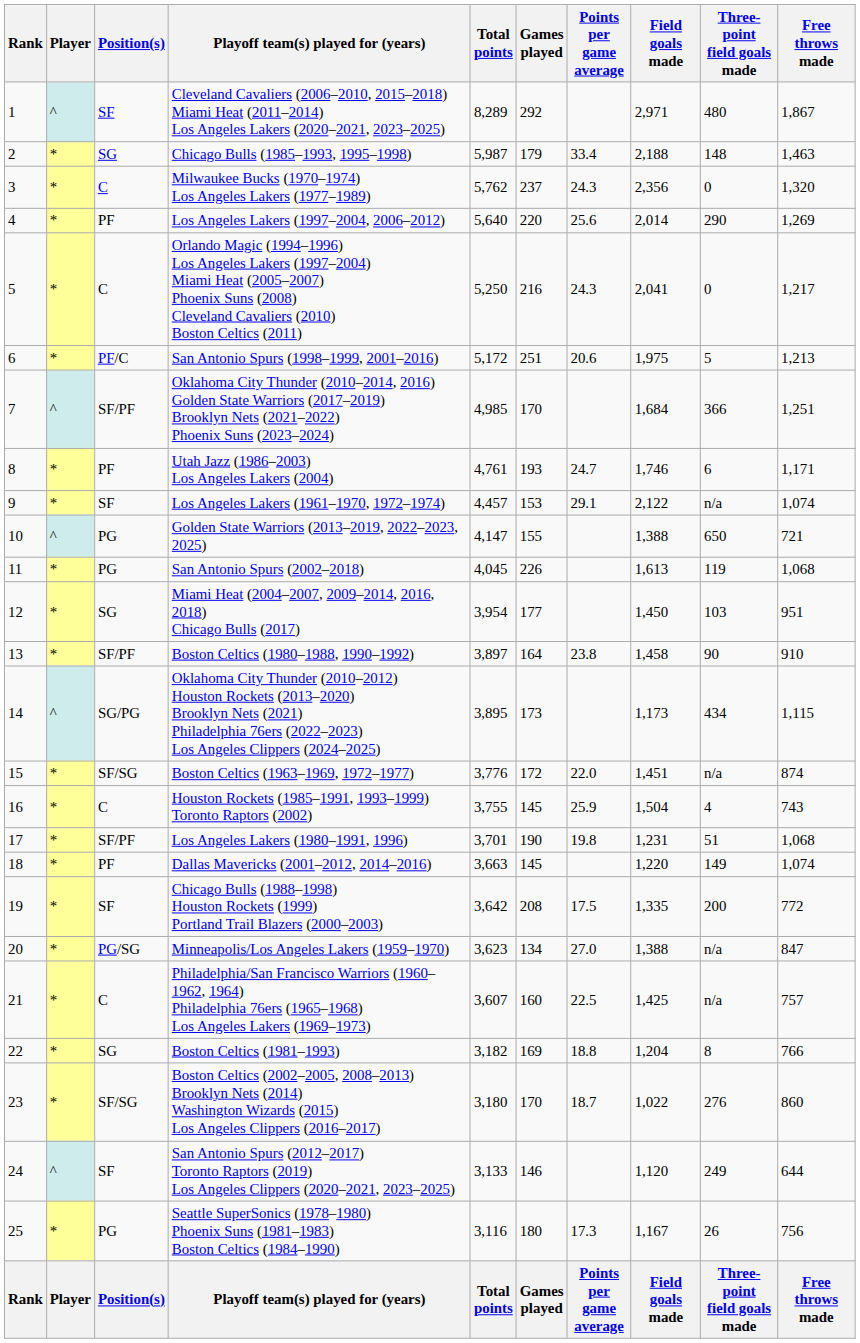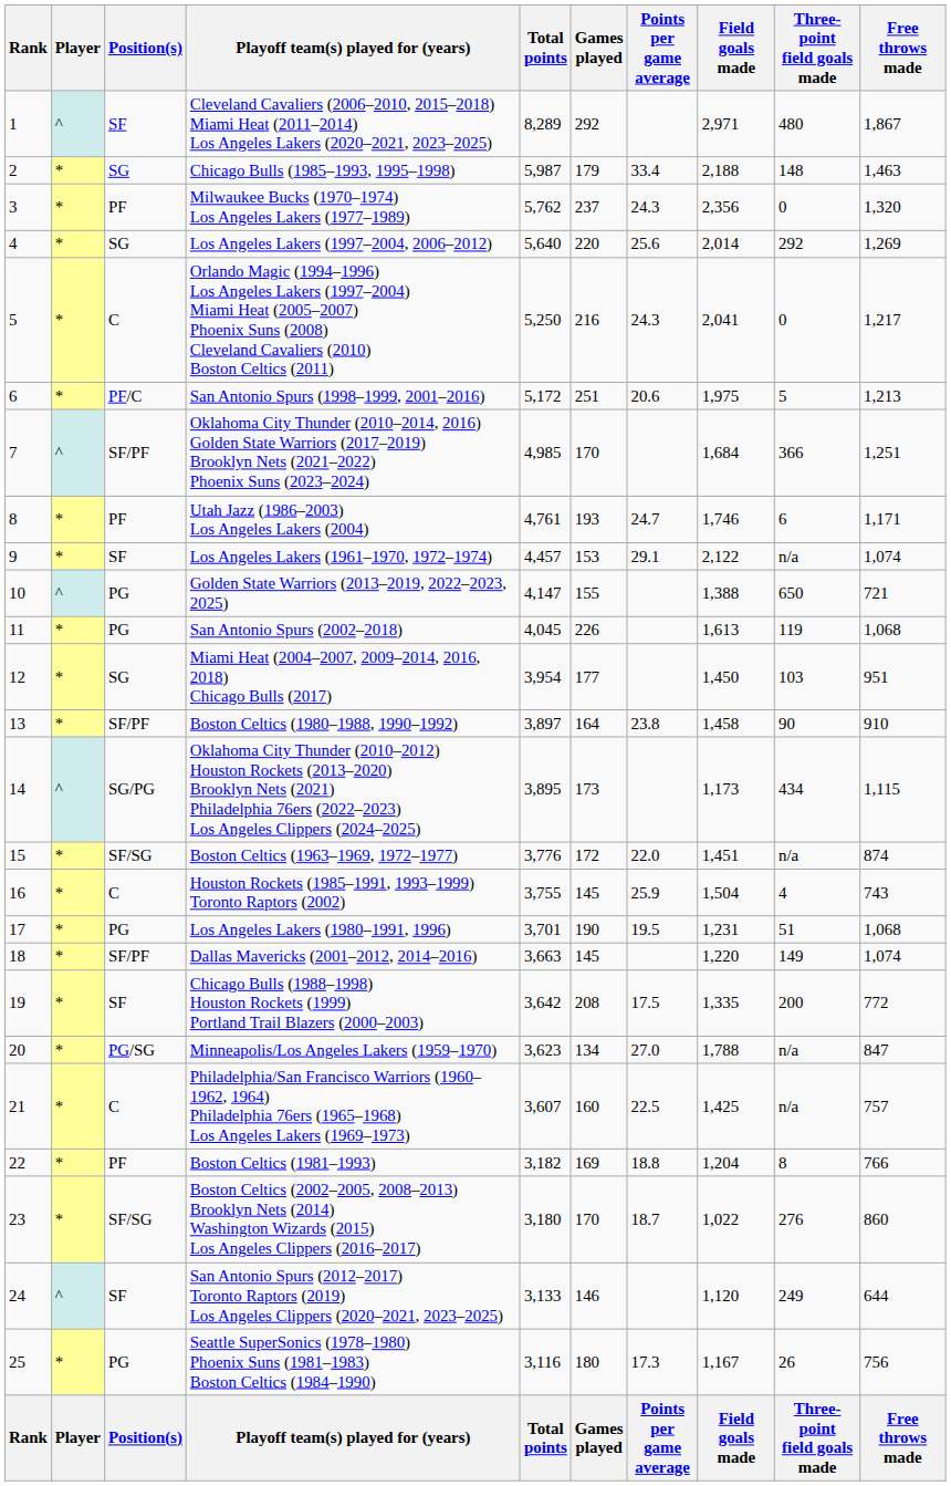 <table class="wikitable sortable" style="font-size: 95%;">
 <tr>
 <th>Rank</th>
 <th>Player</th>
 <th><a href='#'>Position(s)</a></th>
 <th class="unsortable">Playoff team(s) played for (years)</th>
 <th>Total <br> <a href='#'>points</a></th>
 <th>Games <br> played</th>
 <th><a href='#'>Points <br> per game</a><br><a href='#'>average</a></th>
 <th><a href='#'>Field goals</a><br>made</th>
 <th><a href='#'>Three-point<br>field goals</a><br>made</th>
 <th><a href='#'>Free throws</a><br> made</th>
 </tr>
 <tr>
 <td>1</td>
 <td bgcolor="#CFECEC">^</td>
 <td><a href='#'>SF</a></td>
 <td><a href='#'>Cleveland Cavaliers</a> (<a href='#'>2006</a>–<a href='#'>2010</a>, <a href='#'>2015</a>–<a href='#'>2018</a>)<br><a href='#'>Miami Heat</a> (<a href='#'>2011</a>–<a href='#'>2014</a>)<br><a href='#'>Los Angeles Lakers</a> (<a href='#'>2020</a>–<a href='#'>2021</a>, <a href='#'>2023</a>–<a href='#'>2025</a>)</td>
 <td>8,289</td>
 <td>292</td>
 <td></td>
 <td>2,971</td>
 <td>480</td>
 <td>1,867</td>
 </tr>
 <tr>
 <td>2</td>
 <td bgcolor="#FFFF99">*</td>
 <td><a href='#'>SG</a></td>
 <td><a href='#'>Chicago Bulls</a> (<a href='#'>1985</a>–<a href='#'>1993</a>, <a href='#'>1995</a>–<a href='#'>1998</a>)</td>
 <td>5,987</td>
 <td>179</td>
 <td>33.4</td>
 <td>2,188</td>
 <td>148</td>
 <td>1,463</td>
 </tr>
 <tr>
 <td>3</td>
 <td bgcolor="#FFFF99">*</td>
-<td><a href='#'>C</a></td>
+<td>PF</td>
 <td><a href='#'>Milwaukee Bucks</a> (<a href='#'>1970</a>–<a href='#'>1974</a>)<br><a href='#'>Los Angeles Lakers</a> (<a href='#'>1977</a>–<a href='#'>1989</a>)</td>
 <td>5,762</td>
 <td>237</td>
 <td>24.3</td>
 <td>2,356</td>
 <td>0</td>
 <td>1,320</td>
 </tr>
 <tr>
 <td>4</td>
 <td bgcolor="#FFFF99">*</td>
-<td>PF</td>
+<td>SG</td>
 <td><a href='#'>Los Angeles Lakers</a> (<a href='#'>1997</a>–<a href='#'>2004</a>, <a href='#'>2006</a>–<a href='#'>2012</a>)</td>
 <td>5,640</td>
 <td>220</td>
 <td>25.6</td>
 <td>2,014</td>
-<td>290</td>
+<td>292</td>
 <td>1,269</td>
 </tr>
 <tr>
 <td>5</td>
 <td bgcolor="#FFFF99">*</td>
 <td>C</td>
 <td><a href='#'>Orlando Magic</a> (<a href='#'>1994</a>–<a href='#'>1996</a>)<br><a href='#'>Los Angeles Lakers</a> (<a href='#'>1997</a>–<a href='#'>2004</a>)<br><a href='#'>Miami Heat</a> (<a href='#'>2005</a>–<a href='#'>2007</a>)<br><a href='#'>Phoenix Suns</a> (<a href='#'>2008</a>)<br><a href='#'>Cleveland Cavaliers</a> (<a href='#'>2010</a>)<br><a href='#'>Boston Celtics</a> (<a href='#'>2011</a>)</td>
 <td>5,250</td>
 <td>216</td>
 <td>24.3</td>
 <td>2,041</td>
 <td>0</td>
 <td>1,217</td>
 </tr>
 <tr>
 <td>6</td>
 <td bgcolor="#FFFF99">*</td>
 <td><a href='#'>PF</a>/C</td>
 <td><a href='#'>San Antonio Spurs</a> (<a href='#'>1998</a>–<a href='#'>1999</a>, <a href='#'>2001</a>–<a href='#'>2016</a>)</td>
 <td>5,172</td>
 <td>251</td>
 <td>20.6</td>
 <td>1,975</td>
 <td>5</td>
 <td>1,213</td>
 </tr>
 <tr>
 <td>7</td>
 <td bgcolor="#CFECEC">^</td>
 <td>SF/PF</td>
 <td><a href='#'>Oklahoma City Thunder</a> (<a href='#'>2010</a>–<a href='#'>2014</a>, <a href='#'>2016</a>)<br><a href='#'>Golden State Warriors</a> (<a href='#'>2017</a>–<a href='#'>2019</a>)<br><a href='#'>Brooklyn Nets</a> (<a href='#'>2021</a>–<a href='#'>2022</a>)<br><a href='#'>Phoenix Suns</a> (<a href='#'>2023</a>–<a href='#'>2024</a>)</td>
 <td>4,985</td>
 <td>170</td>
 <td></td>
 <td>1,684</td>
 <td>366</td>
 <td>1,251</td>
 </tr>
 <tr>
 <td>8</td>
 <td bgcolor="#FFFF99">*</td>
 <td>PF</td>
 <td><a href='#'>Utah Jazz</a> (<a href='#'>1986</a>–<a href='#'>2003</a>)<br><a href='#'>Los Angeles Lakers</a> (<a href='#'>2004</a>)</td>
 <td>4,761</td>
 <td>193</td>
 <td>24.7</td>
 <td>1,746</td>
 <td>6</td>
 <td>1,171</td>
 </tr>
 <tr>
 <td>9</td>
 <td bgcolor="#FFFF99">*</td>
 <td>SF</td>
 <td><a href='#'>Los Angeles Lakers</a> (<a href='#'>1961</a>–<a href='#'>1970</a>, <a href='#'>1972</a>–<a href='#'>1974</a>)</td>
 <td>4,457</td>
 <td>153</td>
 <td>29.1</td>
 <td>2,122</td>
 <td>n/a</td>
 <td>1,074</td>
 </tr>
 <tr>
 <td>10</td>
 <td bgcolor="#CFECEC">^</td>
 <td>PG</td>
 <td><a href='#'>Golden State Warriors</a> (<a href='#'>2013</a>–<a href='#'>2019</a>, <a href='#'>2022</a>–<a href='#'>2023</a>, <a href='#'>2025</a>)</td>
 <td>4,147</td>
 <td>155</td>
 <td></td>
 <td>1,388</td>
 <td>650</td>
 <td>721</td>
 </tr>
 <tr>
 <td>11</td>
 <td bgcolor="#FFFF99">*</td>
 <td>PG</td>
 <td><a href='#'>San Antonio Spurs</a> (<a href='#'>2002</a>–<a href='#'>2018</a>)</td>
 <td>4,045</td>
 <td>226</td>
 <td></td>
 <td>1,613</td>
 <td>119</td>
 <td>1,068</td>
 </tr>
 <tr>
 <td>12</td>
 <td bgcolor="FFFF99">*</td>
 <td>SG</td>
 <td><a href='#'>Miami Heat</a> (<a href='#'>2004</a>–<a href='#'>2007</a>, <a href='#'>2009</a>–<a href='#'>2014</a>, <a href='#'>2016</a>, <a href='#'>2018</a>)<br><a href='#'>Chicago Bulls</a> (<a href='#'>2017</a>)</td>
 <td>3,954</td>
 <td>177</td>
 <td></td>
 <td>1,450</td>
 <td>103</td>
 <td>951</td>
 </tr>
 <tr>
 <td>13</td>
 <td bgcolor="#FFFF99">*</td>
 <td>SF/PF</td>
 <td><a href='#'>Boston Celtics</a> (<a href='#'>1980</a>–<a href='#'>1988</a>, <a href='#'>1990</a>–<a href='#'>1992</a>)</td>
 <td>3,897</td>
 <td>164</td>
 <td>23.8</td>
 <td>1,458</td>
 <td>90</td>
 <td>910</td>
 </tr>
 <tr>
 <td>14</td>
 <td bgcolor="#CFECEC">^</td>
 <td>SG/PG</td>
 <td><a href='#'>Oklahoma City Thunder</a> (<a href='#'>2010</a>–<a href='#'>2012</a>)<br><a href='#'>Houston Rockets</a> (<a href='#'>2013</a>–<a href='#'>2020</a>)<br><a href='#'>Brooklyn Nets</a> (<a href='#'>2021</a>)<br><a href='#'>Philadelphia 76ers</a> (<a href='#'>2022</a>–<a href='#'>2023</a>)<br><a href='#'>Los Angeles Clippers</a> (<a href='#'>2024</a>–<a href='#'>2025</a>)</td>
 <td>3,895</td>
 <td>173</td>
 <td></td>
 <td>1,173</td>
 <td>434</td>
 <td>1,115</td>
 </tr>
 <tr>
 <td>15</td>
 <td bgcolor="#FFFF99">*</td>
 <td>SF/SG</td>
 <td><a href='#'>Boston Celtics</a> (<a href='#'>1963</a>–<a href='#'>1969</a>, <a href='#'>1972</a>–<a href='#'>1977</a>)</td>
 <td>3,776</td>
 <td>172</td>
 <td>22.0</td>
 <td>1,451</td>
 <td>n/a</td>
 <td>874</td>
 </tr>
 <tr>
 <td>16</td>
 <td bgcolor="#FFFF99">*</td>
 <td>C</td>
 <td><a href='#'>Houston Rockets</a> (<a href='#'>1985</a>–<a href='#'>1991</a>, <a href='#'>1993</a>–<a href='#'>1999</a>)<br><a href='#'>Toronto Raptors</a> (<a href='#'>2002</a>)</td>
 <td>3,755</td>
 <td>145</td>
 <td>25.9</td>
 <td>1,504</td>
 <td>4</td>
 <td>743</td>
 </tr>
 <tr>
 <td>17</td>
 <td bgcolor="#FFFF99">*</td>
-<td>SF/PF</td>
+<td>PG</td>
 <td><a href='#'>Los Angeles Lakers</a> (<a href='#'>1980</a>–<a href='#'>1991</a>, <a href='#'>1996</a>)</td>
 <td>3,701</td>
 <td>190</td>
-<td>19.8</td>
+<td>19.5</td>
 <td>1,231</td>
 <td>51</td>
 <td>1,068</td>
 </tr>
 <tr>
 <td>18</td>
 <td bgcolor="#FFFF99">*</td>
-<td>PF</td>
+<td>SF/PF</td>
 <td><a href='#'>Dallas Mavericks</a> (<a href='#'>2001</a>–<a href='#'>2012</a>, <a href='#'>2014</a>–<a href='#'>2016</a>)</td>
 <td>3,663</td>
 <td>145</td>
 <td></td>
 <td>1,220</td>
 <td>149</td>
 <td>1,074</td>
 </tr>
 <tr>
 <td>19</td>
 <td bgcolor="#FFFF99">*</td>
 <td>SF</td>
 <td><a href='#'>Chicago Bulls</a> (<a href='#'>1988</a>–<a href='#'>1998</a>)<br><a href='#'>Houston Rockets</a> (<a href='#'>1999</a>)<br><a href='#'>Portland Trail Blazers</a> (<a href='#'>2000</a>–<a href='#'>2003</a>)</td>
 <td>3,642</td>
 <td>208</td>
 <td>17.5</td>
 <td>1,335</td>
 <td>200</td>
 <td>772</td>
 </tr>
 <tr>
 <td>20</td>
 <td bgcolor="#FFFF99">*</td>
 <td><a href='#'>PG</a>/SG</td>
 <td><a href='#'>Minneapolis/Los Angeles Lakers</a> (<a href='#'>1959</a>–<a href='#'>1970</a>)</td>
 <td>3,623</td>
 <td>134</td>
 <td>27.0</td>
-<td>1,388</td>
+<td>1,788</td>
 <td>n/a</td>
 <td>847</td>
 </tr>
 <tr>
 <td>21</td>
 <td bgcolor="#FFFF99">*</td>
 <td>C</td>
 <td><a href='#'>Philadelphia/San Francisco Warriors</a> (<a href='#'>1960</a>–<a href='#'>1962</a>, <a href='#'>1964</a>)<br><a href='#'>Philadelphia 76ers</a> (<a href='#'>1965</a>–<a href='#'>1968</a>)<br><a href='#'>Los Angeles Lakers</a> (<a href='#'>1969</a>–<a href='#'>1973</a>)</td>
 <td>3,607</td>
 <td>160</td>
 <td>22.5</td>
 <td>1,425</td>
 <td>n/a</td>
 <td>757</td>
 </tr>
 <tr>
 <td>22</td>
 <td bgcolor="#FFFF99">*</td>
-<td>SG</td>
+<td>PF</td>
 <td><a href='#'>Boston Celtics</a> (<a href='#'>1981</a>–<a href='#'>1993</a>)</td>
 <td>3,182</td>
 <td>169</td>
 <td>18.8</td>
 <td>1,204</td>
 <td>8</td>
 <td>766</td>
 </tr>
 <tr>
 <td>23</td>
 <td bgcolor="#FFFF99">*</td>
 <td>SF/SG</td>
 <td><a href='#'>Boston Celtics</a> (<a href='#'>2002</a>–<a href='#'>2005</a>, <a href='#'>2008</a>–<a href='#'>2013</a>)<br><a href='#'>Brooklyn Nets</a> (<a href='#'>2014</a>)<br><a href='#'>Washington Wizards</a> (<a href='#'>2015</a>)<br><a href='#'>Los Angeles Clippers</a> (<a href='#'>2016</a>–<a href='#'>2017</a>)</td>
 <td>3,180</td>
 <td>170</td>
 <td>18.7</td>
 <td>1,022</td>
 <td>276</td>
 <td>860</td>
 </tr>
 <tr>
 <td>24</td>
 <td bgcolor="#CFECEC">^</td>
 <td>SF</td>
 <td><a href='#'>San Antonio Spurs</a> (<a href='#'>2012</a>–<a href='#'>2017</a>)<br><a href='#'>Toronto Raptors</a> (<a href='#'>2019</a>)<br><a href='#'>Los Angeles Clippers</a> (<a href='#'>2020</a>–<a href='#'>2021</a>, <a href='#'>2023</a>–<a href='#'>2025</a>)</td>
 <td>3,133</td>
 <td>146</td>
 <td></td>
 <td>1,120</td>
 <td>249</td>
 <td>644</td>
 </tr>
 <tr>
 <td>25</td>
 <td bgcolor="#FFFF99">*</td>
 <td>PG</td>
 <td><a href='#'>Seattle SuperSonics</a> (<a href='#'>1978</a>–<a href='#'>1980</a>)<br><a href='#'>Phoenix Suns</a> (<a href='#'>1981</a>–<a href='#'>1983</a>)<br><a href='#'>Boston Celtics</a> (<a href='#'>1984</a>–<a href='#'>1990</a>)</td>
 <td>3,116</td>
 <td>180</td>
 <td>17.3</td>
 <td>1,167</td>
 <td>26</td>
 <td>756</td>
 </tr>
 <tr>
 <th>Rank</th>
 <th>Player</th>
 <th><a href='#'>Position(s)</a></th>
 <th class="unsortable">Playoff team(s) played for (years)</th>
 <th>Total <br> <a href='#'>points</a></th>
 <th>Games <br> played</th>
 <th><a href='#'>Points <br> per game</a><br><a href='#'>average</a></th>
 <th><a href='#'>Field goals</a><br>made</th>
 <th><a href='#'>Three-point<br>field goals</a><br>made</th>
 <th><a href='#'>Free throws</a><br> made</th>
 </tr>
 </table>
